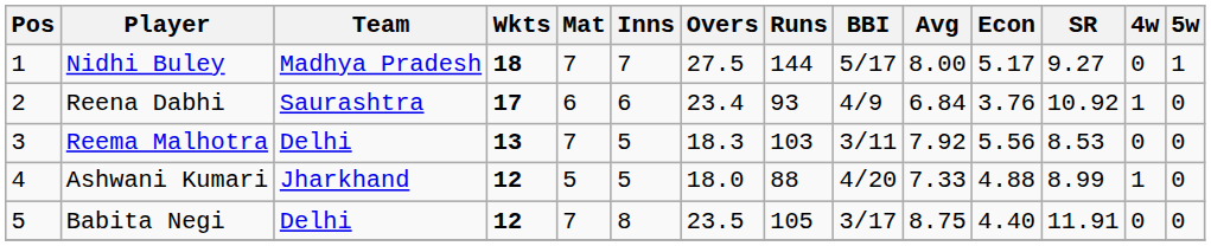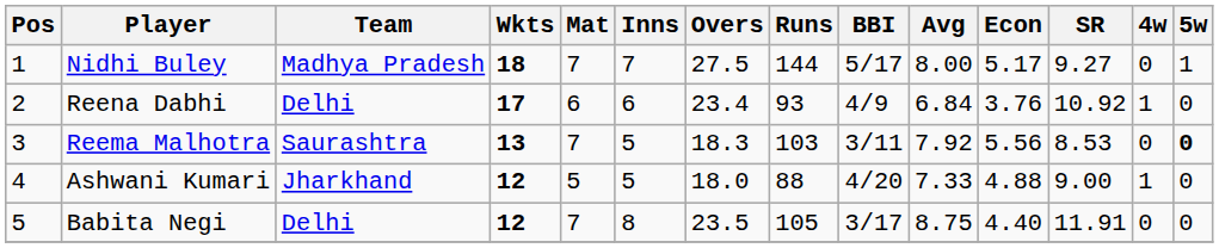 <table class="wikitable">
 <tr>
 <th>Pos</th>
 <th>Player</th>
 <th>Team</th>
 <th>Wkts</th>
 <th>Mat</th>
 <th>Inns</th>
 <th>Overs</th>
 <th>Runs</th>
 <th>BBI</th>
 <th>Avg</th>
 <th>Econ</th>
 <th>SR</th>
 <th>4w</th>
 <th>5w</th>
 </tr>
 <tr>
 <td>1</td>
 <td><a href='#'>Nidhi Buley</a></td>
 <td><a href='#'>Madhya Pradesh</a></td>
 <td><strong>18</strong></td>
 <td>7</td>
 <td>7</td>
 <td>27.5</td>
 <td>144</td>
 <td>5/17</td>
 <td>8.00</td>
 <td>5.17</td>
 <td>9.27</td>
 <td>0</td>
 <td>1</td>
 </tr>
 <tr>
 <td>2</td>
 <td>Reena Dabhi</td>
-<td><a href='#'>Saurashtra</a></td>
+<td><a href='#'>Delhi</a></td>
 <td><strong>17</strong></td>
 <td>6</td>
 <td>6</td>
 <td>23.4</td>
 <td>93</td>
 <td>4/9</td>
 <td>6.84</td>
 <td>3.76</td>
 <td>10.92</td>
 <td>1</td>
 <td>0</td>
 </tr>
 <tr>
 <td>3</td>
 <td><a href='#'>Reema Malhotra</a></td>
-<td><a href='#'>Delhi</a></td>
+<td><a href='#'>Saurashtra</a></td>
 <td><strong>13</strong></td>
 <td>7</td>
 <td>5</td>
 <td>18.3</td>
 <td>103</td>
 <td>3/11</td>
 <td>7.92</td>
 <td>5.56</td>
 <td>8.53</td>
 <td>0</td>
-<td>0</td>
+<td><strong>0</strong></td>
 </tr>
 <tr>
 <td>4</td>
 <td>Ashwani Kumari</td>
 <td><a href='#'>Jharkhand</a></td>
 <td><strong>12</strong></td>
 <td>5</td>
 <td>5</td>
 <td>18.0</td>
 <td>88</td>
 <td>4/20</td>
 <td>7.33</td>
 <td>4.88</td>
-<td>8.99</td>
+<td>9.00</td>
 <td>1</td>
 <td>0</td>
 </tr>
 <tr>
 <td>5</td>
 <td>Babita Negi</td>
 <td><a href='#'>Delhi</a></td>
 <td><strong>12</strong></td>
 <td>7</td>
 <td>8</td>
 <td>23.5</td>
 <td>105</td>
 <td>3/17</td>
 <td>8.75</td>
 <td>4.40</td>
 <td>11.91</td>
 <td>0</td>
 <td>0</td>
 </tr>
 <tr>
 </tr>
 </table>
